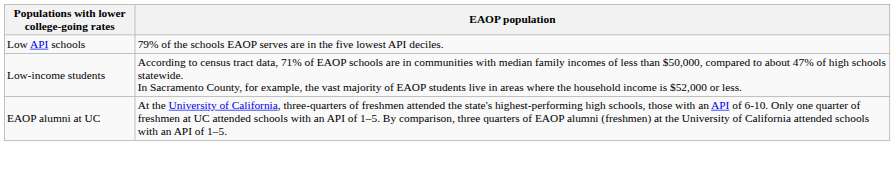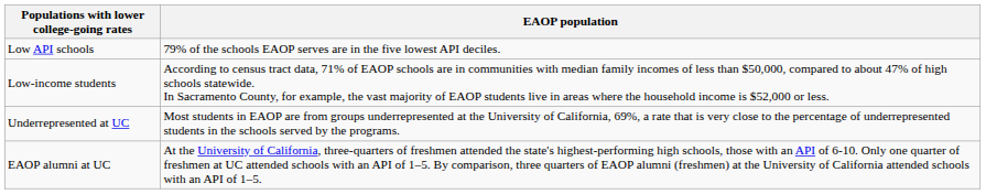 <table class="wikitable">
 <tr>
 <th>Populations with lower college-going rates</th>
 <th>EAOP population</th>
 </tr>
 <tr>
 <td>Low <a href='#'>API</a> schools</td>
 <td>79% of the schools EAOP serves are in the five lowest API deciles.</td>
 </tr>
 <tr>
 <td>Low-income students</td>
 <td>According to census tract data, 71% of EAOP schools are in communities with median family incomes of less than $50,000, compared to about 47% of high schools statewide.<br>In Sacramento County, for example, the vast majority of EAOP students live in areas where the household income is $52,000 or less.</td>
 </tr>
 <tr>
+<td>Underrepresented at <a href='#'>UC</a></td>
+<td>Most students in EAOP are from groups underrepresented at the University of California, 69%, a rate that is very close to the percentage of underrepresented students in the schools served by the programs.</td>
+</tr>
+<tr>
 <td>EAOP alumni at UC</td>
 <td>At the <a href='#'>University of California</a>, three-quarters of freshmen attended the state's highest-performing high schools, those with an <a href='#'>API</a> of 6-10. Only one quarter of freshmen at UC attended schools with an API of 1–5. By comparison, three quarters of EAOP alumni (freshmen) at the University of California attended schools with an API of 1–5.</td>
 </tr>
 </table>
